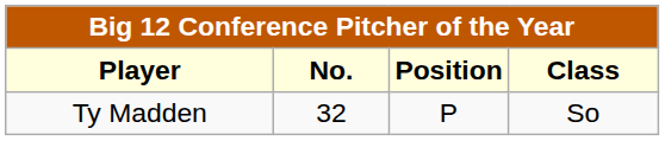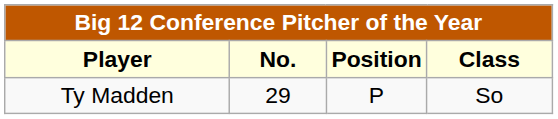 <table class="wikitable" style="text-align:center">
 <tr>
 <td colspan="5" style= "background: #BF5700; color:white"><strong>Big 12 Conference Pitcher of the Year</strong></td>
 </tr>
 <tr>
 <th style="width:150px; background: #ffffdd;">Player</th>
 <th style="width:60px; background: #ffffdd;">No.</th>
 <th style="width:60px; background: #ffffdd;">Position</th>
 <th style="width:80px; background: #ffffdd;">Class</th>
 </tr>
 <tr>
 <td>Ty Madden</td>
-<td>32</td>
+<td>29</td>
 <td>P</td>
 <td>So</td>
 </tr>
 </table>
